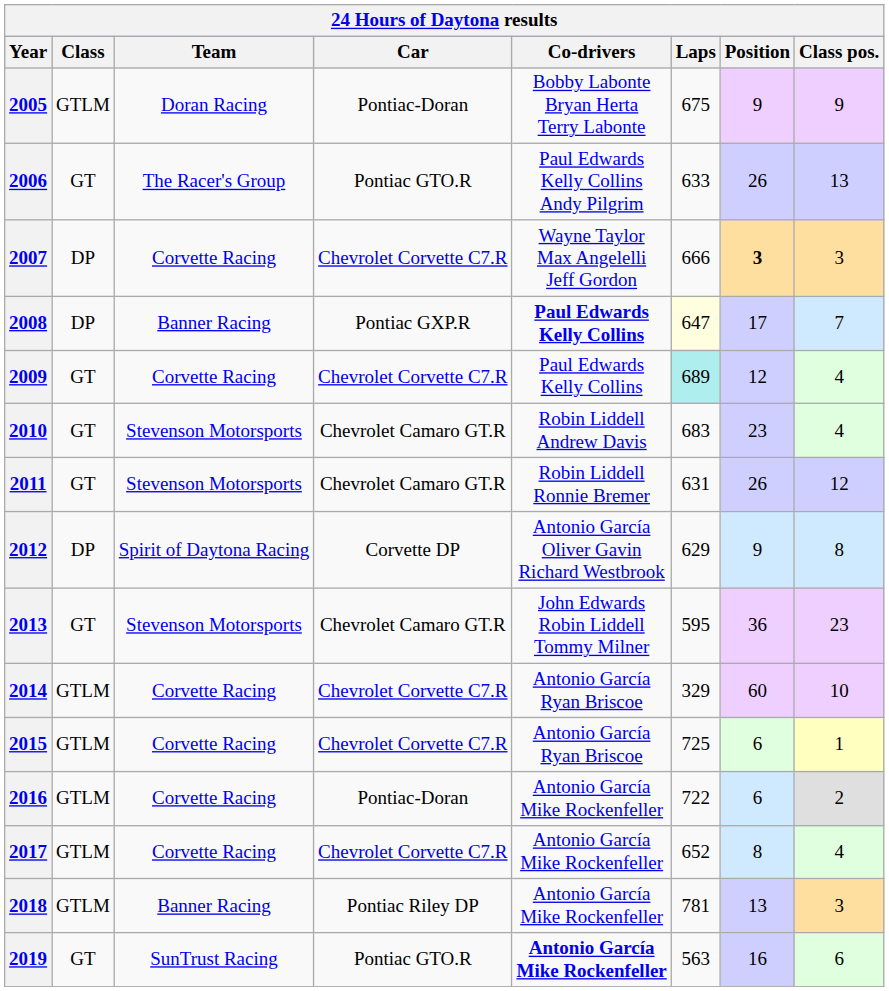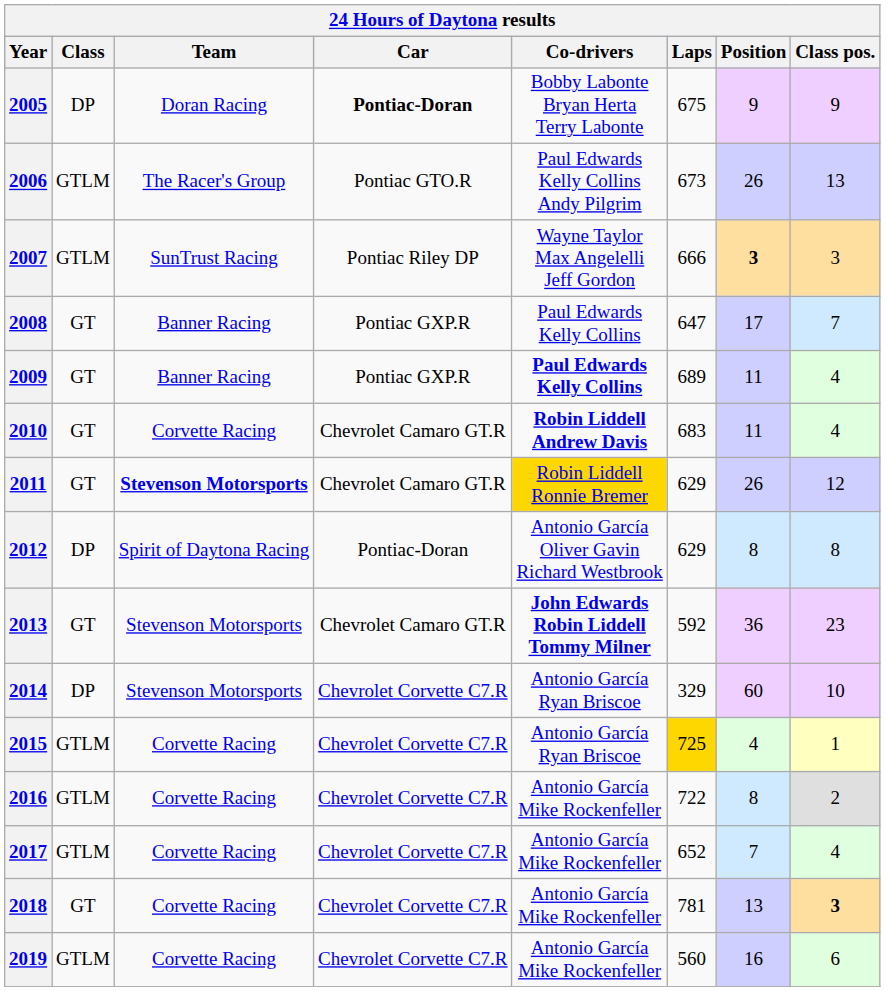 <table class="wikitable" style="text-align:center; font-size:90%">
 <tr>
 <th colspan=45><a href='#'>24 Hours of Daytona</a> results</th>
 </tr>
 <tr style="background:#abbbdd;">
 <th>Year</th>
 <th>Class</th>
 <th>Team</th>
 <th>Car</th>
 <th>Co-drivers</th>
 <th>Laps</th>
 <th>Position</th>
 <th>Class pos.</th>
 </tr>
 <tr>
 <th><a href='#'>2005</a></th>
-<td align=center>GTLM</td>
+<td align=center>DP</td>
 <td> <a href='#'>Doran Racing</a></td>
-<td>Pontiac-Doran</td>
+<td><strong>Pontiac-Doran</strong></td>
 <td> <a href='#'>Bobby Labonte</a><br> <a href='#'>Bryan Herta</a><br> <a href='#'>Terry Labonte</a></td>
 <td>675</td>
 <td style="background:#efcfff; text-align:center;">9 </td>
 <td style="background:#efcfff; text-align:center;">9 </td>
 </tr>
 <tr>
 <th><a href='#'>2006</a></th>
-<td align=center>GT</td>
+<td align=center>GTLM</td>
 <td> <a href='#'>The Racer's Group</a></td>
 <td>Pontiac GTO.R</td>
 <td> <a href='#'>Paul Edwards</a><br> <a href='#'>Kelly Collins</a><br> <a href='#'>Andy Pilgrim</a></td>
-<td>633</td>
+<td>673</td>
 <td style="background:#cfcfff; text-align:center;">26</td>
 <td style="background:#cfcfff; text-align:center;">13</td>
 </tr>
 <tr>
 <th><a href='#'>2007</a></th>
-<td align=center>DP</td>
-<td> <a href='#'>Corvette Racing</a></td>
-<td><a href='#'>Chevrolet Corvette C7.R</a></td>
+<td align=center>GTLM</td>
+<td> <a href='#'>SunTrust Racing</a></td>
+<td>Pontiac Riley DP</td>
 <td> <a href='#'>Wayne Taylor</a><br> <a href='#'>Max Angelelli</a><br> <a href='#'>Jeff Gordon</a></td>
 <td>666</td>
 <td style="background:#ffdf9f; text-align:center;"><strong>3</strong></td>
 <td style="background:#ffdf9f; text-align:center;">3</td>
 </tr>
 <tr>
 <th><a href='#'>2008</a></th>
-<td align=center>DP</td>
+<td align=center>GT</td>
 <td> <a href='#'>Banner Racing</a></td>
 <td>Pontiac GXP.R</td>
-<td><strong> <a href='#'>Paul Edwards</a><br> <a href='#'>Kelly Collins</a></strong></td>
-<td style="background: lightyellow;">647</td>
+<td> <a href='#'>Paul Edwards</a><br> <a href='#'>Kelly Collins</a></td>
+<td>647</td>
 <td style="background:#cfcfff; text-align:center;">17</td>
 <td style="background:#cfeaff; text-align:center;">7</td>
 </tr>
 <tr>
 <th><a href='#'>2009</a></th>
 <td align=center>GT</td>
-<td> <a href='#'>Corvette Racing</a></td>
-<td><a href='#'>Chevrolet Corvette C7.R</a></td>
-<td> <a href='#'>Paul Edwards</a><br> <a href='#'>Kelly Collins</a></td>
-<td style="background: paleturquoise;">689</td>
-<td style="background:#cfcfff; text-align:center;">12</td>
+<td> <a href='#'>Banner Racing</a></td>
+<td>Pontiac GXP.R</td>
+<td><strong> <a href='#'>Paul Edwards</a><br> <a href='#'>Kelly Collins</a></strong></td>
+<td>689</td>
+<td style="background:#cfcfff; text-align:center;">11</td>
 <td style="background:#dfffdf; text-align:center;">4</td>
 </tr>
 <tr>
 <th><a href='#'>2010</a></th>
 <td align=center>GT</td>
-<td> <a href='#'>Stevenson Motorsports</a></td>
+<td> <a href='#'>Corvette Racing</a></td>
 <td>Chevrolet Camaro GT.R</td>
-<td> <a href='#'>Robin Liddell</a><br> <a href='#'>Andrew Davis</a></td>
+<td><strong> <a href='#'>Robin Liddell</a><br> <a href='#'>Andrew Davis</a></strong></td>
 <td>683</td>
-<td style="background:#cfcfff; text-align:center;">23</td>
+<td style="background:#cfcfff; text-align:center;">11</td>
 <td style="background:#dfffdf; text-align:center;">4</td>
 </tr>
 <tr>
 <th><a href='#'>2011</a></th>
 <td align=center>GT</td>
-<td> <a href='#'>Stevenson Motorsports</a></td>
+<td><strong> <a href='#'>Stevenson Motorsports</a></strong></td>
 <td nowrap>Chevrolet Camaro GT.R</td>
-<td> <a href='#'>Robin Liddell</a><br> <a href='#'>Ronnie Bremer</a></td>
-<td>631</td>
+<td style="background: gold;"> <a href='#'>Robin Liddell</a><br> <a href='#'>Ronnie Bremer</a></td>
+<td>629</td>
 <td style="background:#cfcfff; text-align:center;">26</td>
 <td style="background:#cfcfff; text-align:center;">12</td>
 </tr>
 <tr>
 <th><a href='#'>2012</a></th>
 <td align=center>DP</td>
 <td nowrap> <a href='#'>Spirit of Daytona Racing</a></td>
-<td>Corvette DP</td>
+<td>Pontiac-Doran</td>
 <td nowrap> <a href='#'>Antonio García</a><br> <a href='#'>Oliver Gavin</a><br> <a href='#'>Richard Westbrook</a></td>
 <td>629</td>
-<td style="background:#cfeaff; text-align:center;">9</td>
+<td style="background:#cfeaff; text-align:center;">8</td>
 <td style="background:#cfeaff; text-align:center;">8</td>
 </tr>
 <tr>
 <th><a href='#'>2013</a></th>
 <td align=center>GT</td>
 <td> <a href='#'>Stevenson Motorsports</a></td>
 <td>Chevrolet Camaro GT.R</td>
-<td> <a href='#'>John Edwards</a><br> <a href='#'>Robin Liddell</a><br> <a href='#'>Tommy Milner</a></td>
-<td>595</td>
+<td><strong> <a href='#'>John Edwards</a><br> <a href='#'>Robin Liddell</a><br> <a href='#'>Tommy Milner</a></strong></td>
+<td>592</td>
 <td style="background:#efcfff; text-align:center;">36 </td>
 <td style="background:#efcfff; text-align:center;">23 </td>
 </tr>
 <tr>
 <th><a href='#'>2014</a></th>
-<td align=center>GTLM</td>
-<td> <a href='#'>Corvette Racing</a></td>
+<td align=center>DP</td>
+<td> <a href='#'>Stevenson Motorsports</a></td>
 <td><a href='#'>Chevrolet Corvette C7.R</a></td>
 <td> <a href='#'>Antonio García</a><br> <a href='#'>Ryan Briscoe</a></td>
 <td>329</td>
 <td style="background:#efcfff; text-align:center;">60 </td>
 <td style="background:#efcfff; text-align:center;">10 </td>
 </tr>
 <tr>
 <th><a href='#'>2015</a></th>
 <td align=center>GTLM</td>
 <td> <a href='#'>Corvette Racing</a></td>
 <td><a href='#'>Chevrolet Corvette C7.R</a></td>
 <td> <a href='#'>Antonio García</a><br> <a href='#'>Ryan Briscoe</a></td>
-<td>725</td>
-<td style="background:#dfffdf; text-align:center;">6</td>
+<td style="background: gold;">725</td>
+<td style="background:#dfffdf; text-align:center;">4</td>
 <td style="background:#ffffbf; text-align:center;">1</td>
 </tr>
 <tr>
 <th><a href='#'>2016</a></th>
 <td align=center>GTLM</td>
 <td> <a href='#'>Corvette Racing</a></td>
-<td>Pontiac-Doran</td>
+<td><a href='#'>Chevrolet Corvette C7.R</a></td>
 <td><a href='#'>Antonio García</a><br><a href='#'>Mike Rockenfeller</a></td>
 <td>722</td>
-<td style="Background:#cfeaff; text-align:center;">6</td>
+<td style="Background:#cfeaff; text-align:center;">8</td>
 <td style="background:#dfdfdf; text-align:center;">2</td>
 </tr>
 <tr>
 <th><a href='#'>2017</a></th>
 <td align=center>GTLM</td>
 <td> <a href='#'>Corvette Racing</a></td>
 <td><a href='#'>Chevrolet Corvette C7.R</a></td>
 <td><a href='#'>Antonio García</a><br><a href='#'>Mike Rockenfeller</a></td>
 <td>652</td>
-<td style="Background:#cfeaff; text-align:center;">8</td>
+<td style="Background:#cfeaff; text-align:center;">7</td>
 <td style="background:#dfffdf; text-align:center;">4</td>
 </tr>
 <tr>
 <th><a href='#'>2018</a></th>
-<td align=center>GTLM</td>
-<td> <a href='#'>Banner Racing</a></td>
-<td>Pontiac Riley DP</td>
+<td align=center>GT</td>
+<td> <a href='#'>Corvette Racing</a></td>
+<td><a href='#'>Chevrolet Corvette C7.R</a></td>
 <td><a href='#'>Antonio García</a><br><a href='#'>Mike Rockenfeller</a></td>
 <td>781</td>
 <td style="Background:#cfcfff; text-align:center;">13</td>
-<td style="background:#ffdf9f; text-align:center;">3</td>
+<td style="background:#ffdf9f; text-align:center;"><strong>3</strong></td>
 </tr>
 <tr>
 <th><a href='#'>2019</a></th>
-<td align=center>GT</td>
-<td> <a href='#'>SunTrust Racing</a></td>
-<td>Pontiac GTO.R</td>
-<td><strong><a href='#'>Antonio García</a><br><a href='#'>Mike Rockenfeller</a></strong></td>
-<td>563</td>
+<td align=center>GTLM</td>
+<td> <a href='#'>Corvette Racing</a></td>
+<td><a href='#'>Chevrolet Corvette C7.R</a></td>
+<td><a href='#'>Antonio García</a><br><a href='#'>Mike Rockenfeller</a></td>
+<td>560</td>
 <td style="Background:#cfcfff; text-align:center;">16</td>
 <td style="background:#dfffdf; text-align:center;">6</td>
 </tr>
 </table>
